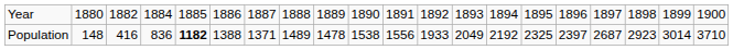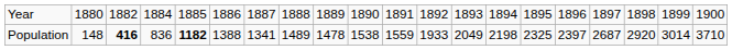 <table class="wikitable" style=text-align:right>
 <tr>
 <td style=text-align:left>Year</td>
 <td>1880</td>
 <td>1882</td>
 <td>1884</td>
 <td>1885</td>
 <td>1886</td>
 <td>1887</td>
 <td>1888</td>
 <td>1889</td>
 <td>1890</td>
 <td>1891</td>
 <td>1892</td>
 <td>1893</td>
 <td>1894</td>
 <td>1895</td>
 <td>1896</td>
 <td>1897</td>
 <td>1898</td>
 <td>1899</td>
 <td>1900</td>
 </tr>
 <tr>
 <td style=text-align:left>Population</td>
 <td>148</td>
-<td>416</td>
+<td><strong>416</strong></td>
 <td>836</td>
 <td><strong>1182</strong></td>
 <td>1388</td>
-<td>1371</td>
+<td>1341</td>
 <td>1489</td>
 <td>1478</td>
 <td>1538</td>
-<td>1556</td>
+<td>1559</td>
 <td>1933</td>
 <td>2049</td>
-<td>2192</td>
+<td>2198</td>
 <td>2325</td>
 <td>2397</td>
 <td>2687</td>
-<td>2923</td>
+<td>2920</td>
 <td>3014</td>
 <td>3710</td>
 </tr>
 </table>
